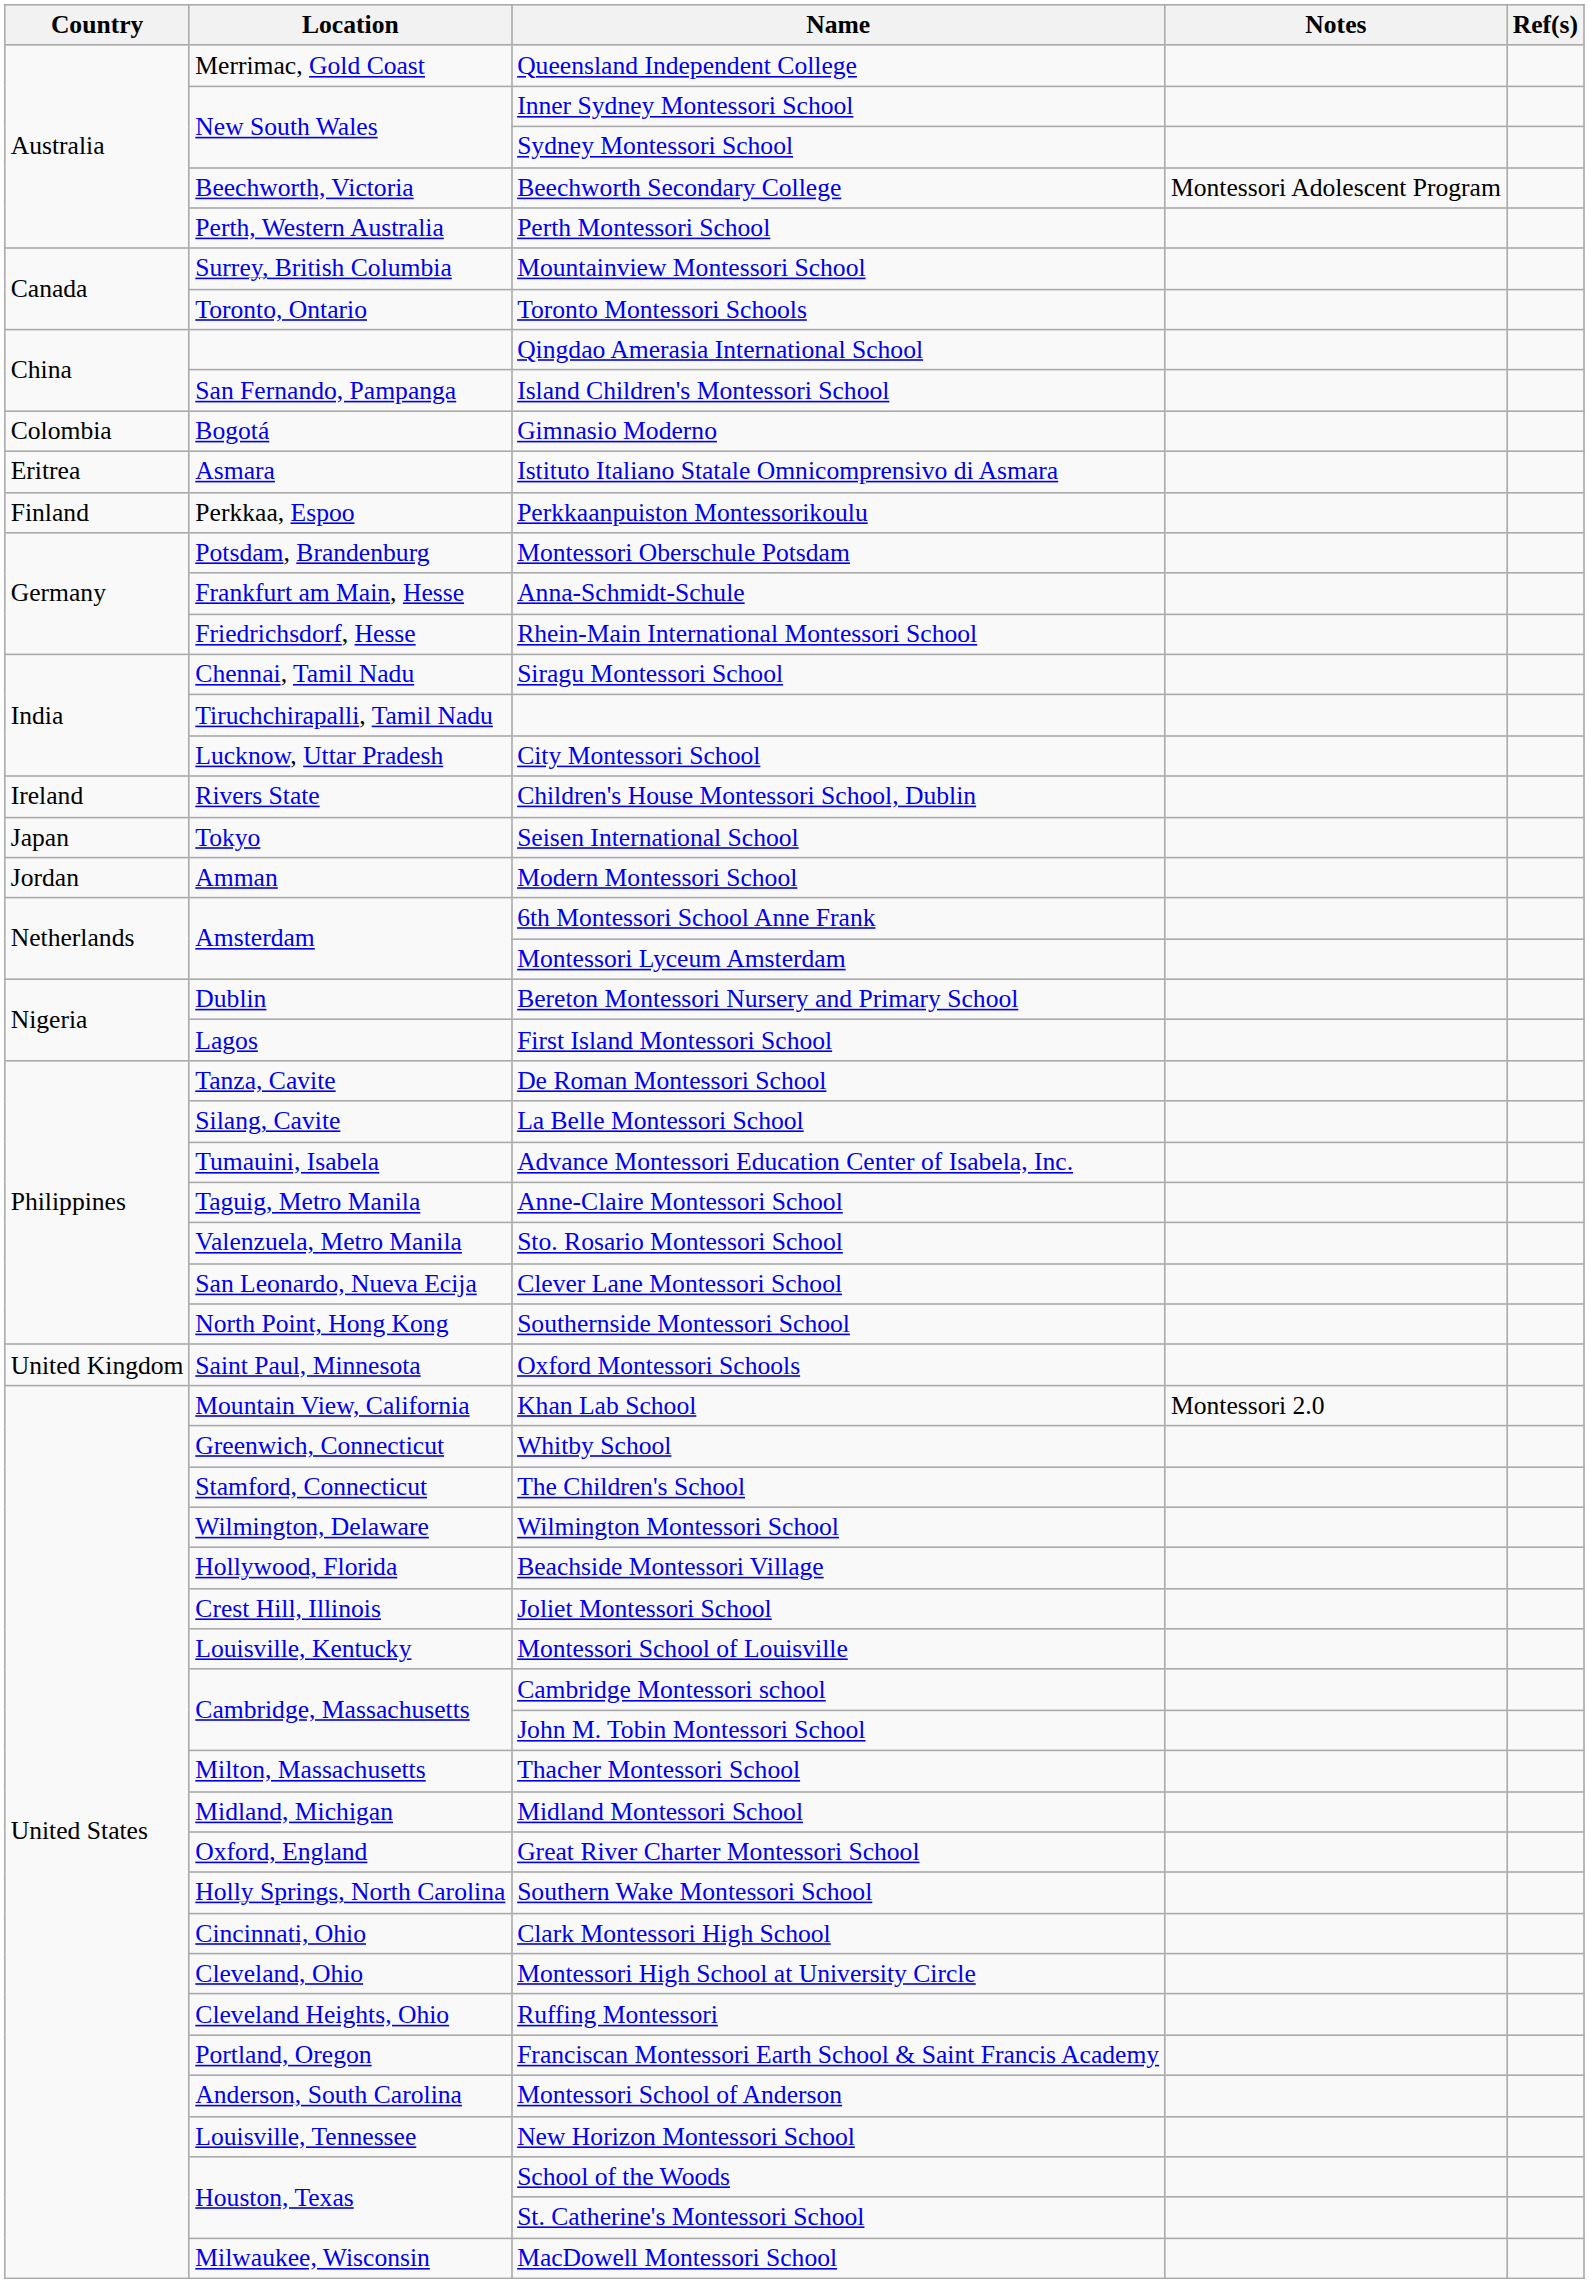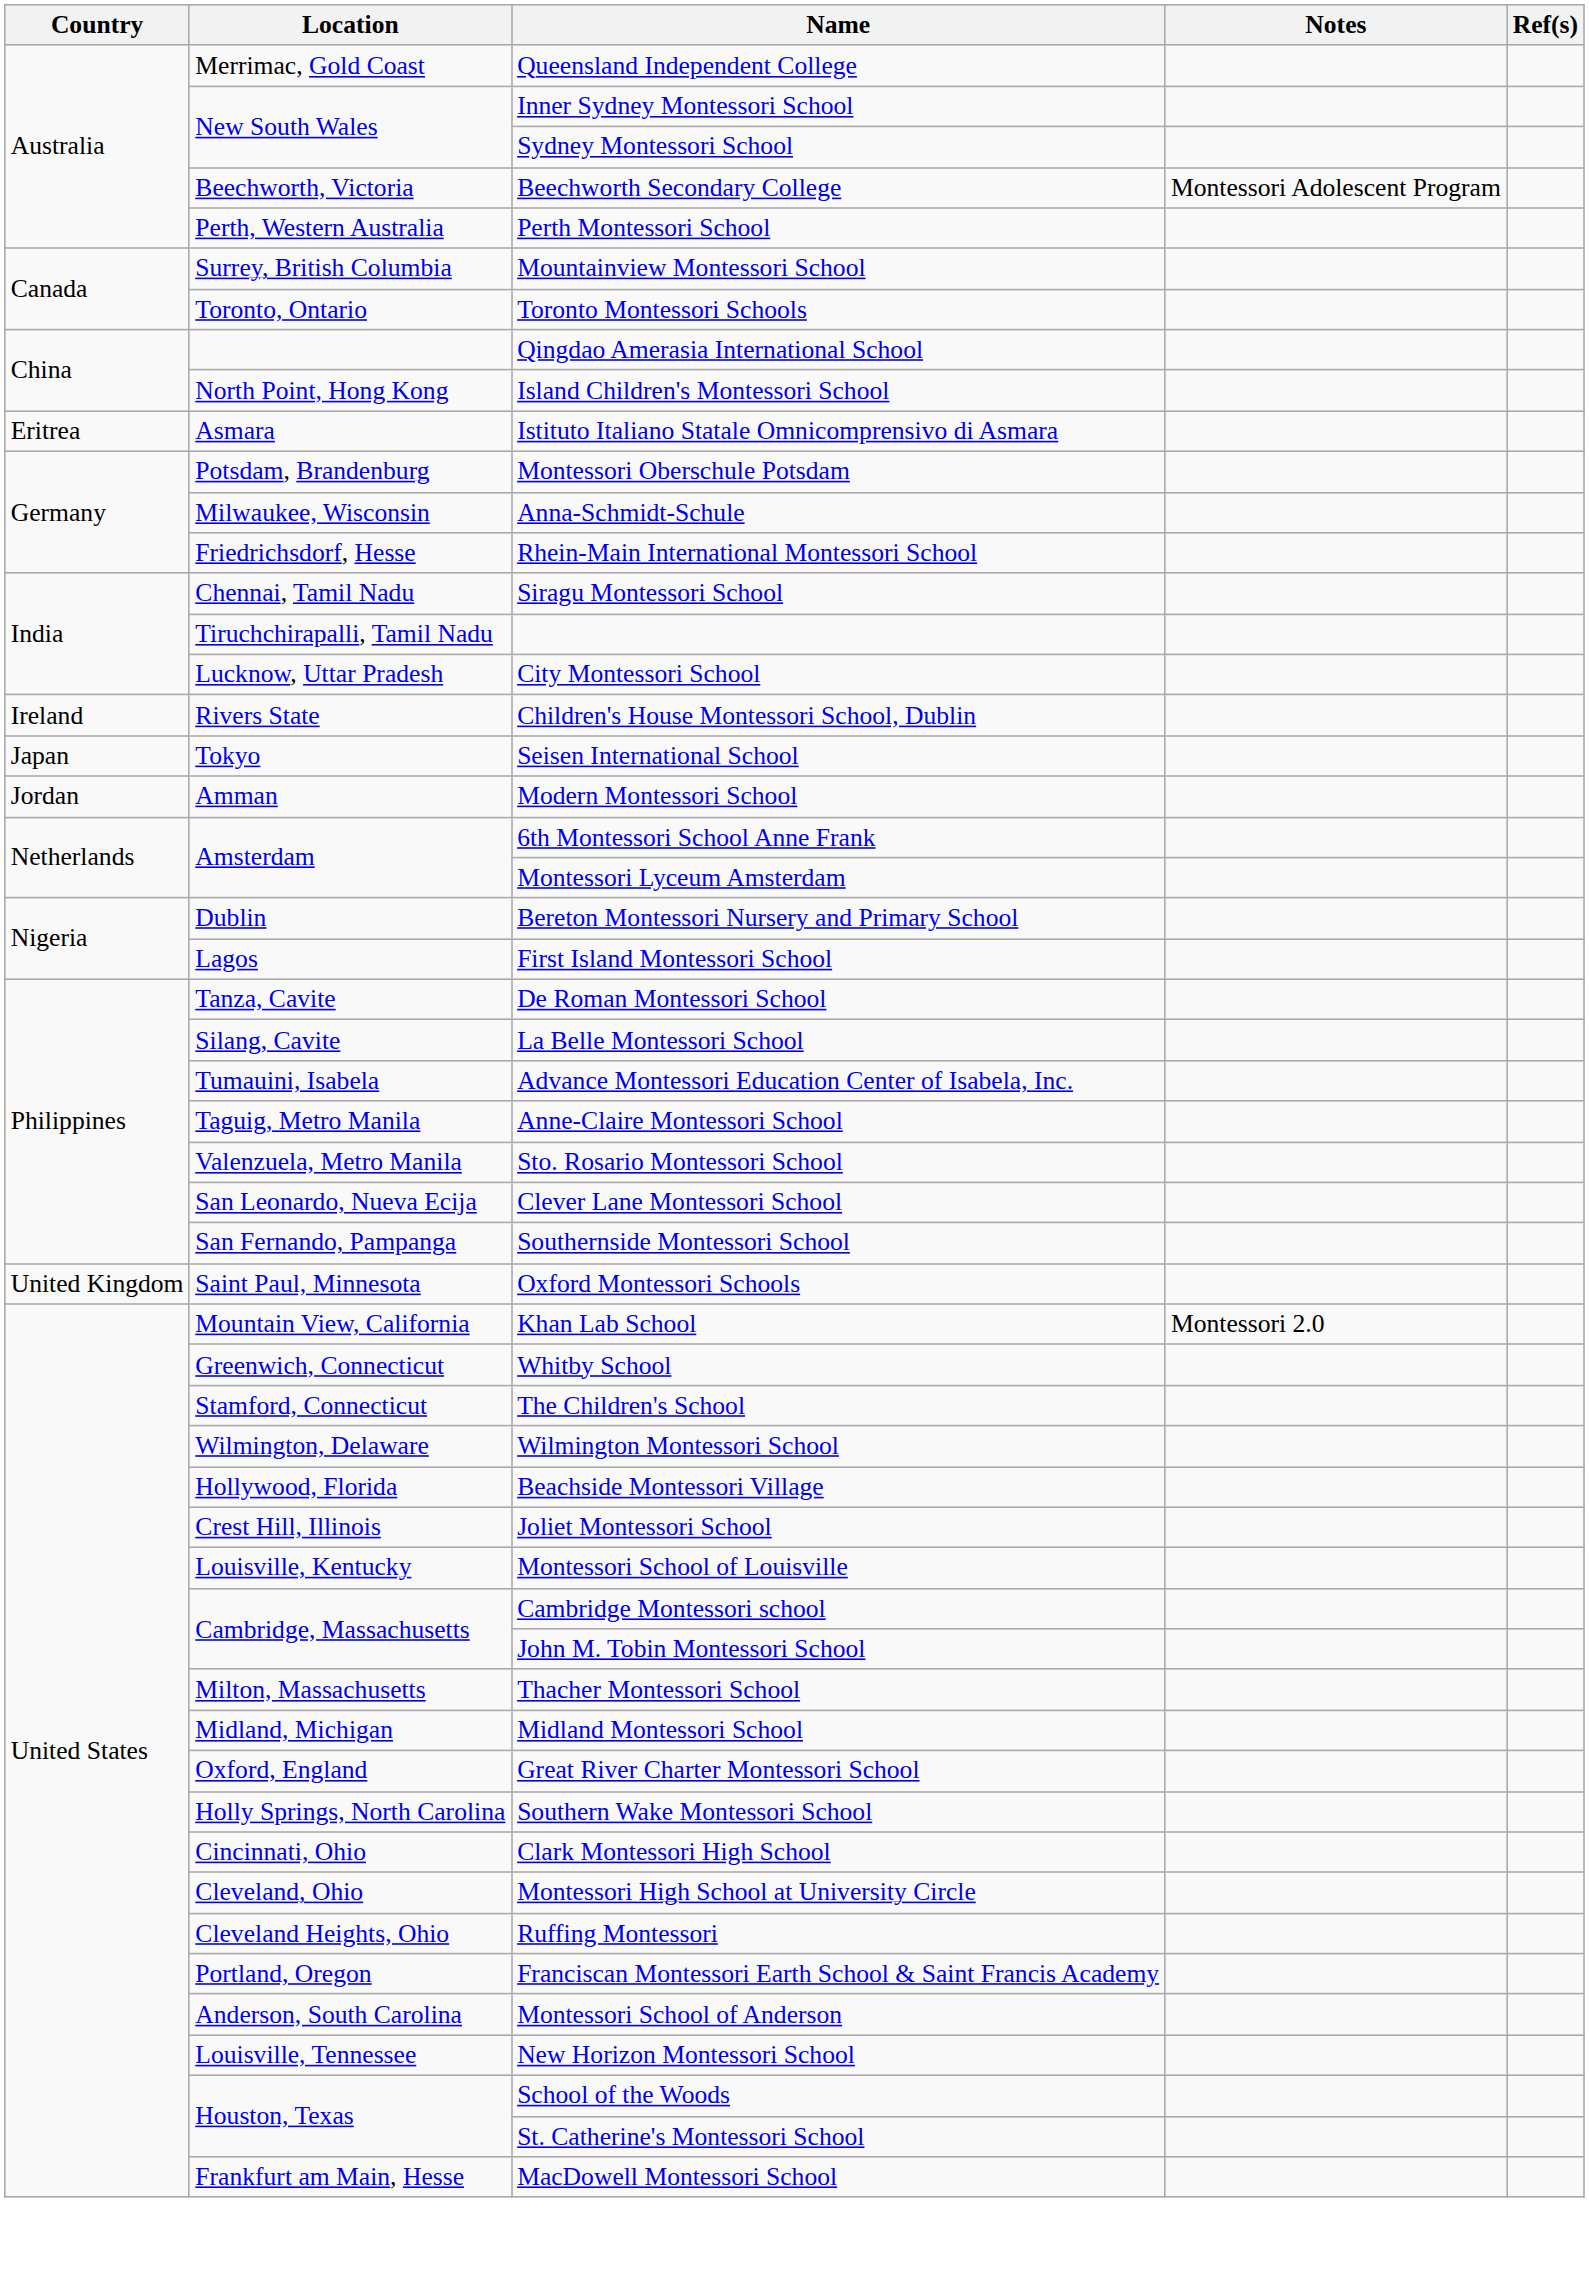 <table class="wikitable sortable">
 <tr>
 <th>Country</th>
 <th>Location</th>
 <th>Name</th>
 <th class="unsortable">Notes</th>
 <th class="unsortable">Ref(s)</th>
 </tr>
 <tr>
 <td rowspan=5>Australia</td>
 <td>Merrimac, <a href='#'>Gold Coast</a></td>
 <td><a href='#'>Queensland Independent College</a></td>
 <td></td>
 <td></td>
 </tr>
 <tr>
 <td rowspan=2><a href='#'>New South Wales</a></td>
 <td><a href='#'>Inner Sydney Montessori School</a></td>
 <td></td>
 <td></td>
 </tr>
 <tr>
 <td><a href='#'>Sydney Montessori School</a></td>
 <td></td>
 <td></td>
 </tr>
 <tr>
 <td><a href='#'>Beechworth, Victoria</a></td>
 <td><a href='#'>Beechworth Secondary College</a></td>
 <td>Montessori Adolescent Program</td>
 <td></td>
 </tr>
 <tr>
 <td><a href='#'>Perth, Western Australia</a></td>
 <td><a href='#'>Perth Montessori School</a></td>
 <td></td>
 <td></td>
 </tr>
 <tr>
 <td rowspan=2>Canada</td>
 <td><a href='#'>Surrey, British Columbia</a></td>
 <td><a href='#'>Mountainview Montessori School</a></td>
 <td></td>
 <td></td>
 </tr>
 <tr>
 <td><a href='#'>Toronto, Ontario</a></td>
 <td><a href='#'>Toronto Montessori Schools</a></td>
 <td></td>
 <td></td>
 </tr>
 <tr>
 <td rowspan=2>China</td>
 <td></td>
 <td><a href='#'>Qingdao Amerasia International School</a></td>
 <td></td>
 <td></td>
 </tr>
 <tr>
-<td><a href='#'>San Fernando, Pampanga</a></td>
+<td><a href='#'>North Point, Hong Kong</a></td>
 <td><a href='#'>Island Children's Montessori School</a></td>
-<td></td>
-<td></td>
-</tr>
-<tr>
-<td>Colombia</td>
-<td><a href='#'>Bogotá</a></td>
-<td><a href='#'>Gimnasio Moderno</a></td>
 <td></td>
 <td></td>
 </tr>
 <tr>
 <td>Eritrea</td>
 <td><a href='#'>Asmara</a></td>
 <td><a href='#'>Istituto Italiano Statale Omnicomprensivo di Asmara</a></td>
 <td></td>
 <td></td>
 </tr>
 <tr>
-<td>Finland</td>
-<td>Perkkaa, <a href='#'>Espoo</a></td>
-<td><a href='#'>Perkkaanpuiston Montessorikoulu</a></td>
-<td></td>
-<td></td>
-</tr>
-<tr>
 <td rowspan=3>Germany</td>
 <td><a href='#'>Potsdam</a>, <a href='#'>Brandenburg</a></td>
 <td><a href='#'>Montessori Oberschule Potsdam</a></td>
 <td></td>
 <td></td>
 </tr>
 <tr>
-<td><a href='#'>Frankfurt am Main</a>, <a href='#'>Hesse</a></td>
+<td><a href='#'>Milwaukee, Wisconsin</a></td>
 <td><a href='#'>Anna-Schmidt-Schule</a></td>
 <td></td>
 <td></td>
 </tr>
 <tr>
 <td><a href='#'>Friedrichsdorf</a>, <a href='#'>Hesse</a></td>
 <td><a href='#'>Rhein-Main International Montessori School</a></td>
 <td></td>
 <td></td>
 </tr>
 <tr>
 <td rowspan=3>India</td>
 <td><a href='#'>Chennai</a>, <a href='#'>Tamil Nadu</a></td>
 <td><a href='#'>Siragu Montessori School</a></td>
 <td></td>
 <td></td>
 </tr>
 <tr>
 <td><a href='#'>Tiruchchirapalli</a>, <a href='#'>Tamil Nadu</a></td>
 <td></td>
 <td></td>
 </tr>
 <tr>
 <td><a href='#'>Lucknow</a>, <a href='#'>Uttar Pradesh</a></td>
 <td><a href='#'>City Montessori School</a></td>
 <td></td>
 <td></td>
 </tr>
 <tr>
 <td>Ireland</td>
 <td><a href='#'>Rivers State</a></td>
 <td><a href='#'>Children's House Montessori School, Dublin</a></td>
 <td></td>
 <td></td>
 </tr>
 <tr>
 <td>Japan</td>
 <td><a href='#'>Tokyo</a></td>
 <td><a href='#'>Seisen International School</a></td>
 <td></td>
 <td></td>
 </tr>
 <tr>
 <td>Jordan</td>
 <td><a href='#'>Amman</a></td>
 <td><a href='#'>Modern Montessori School</a></td>
 <td></td>
 <td></td>
 </tr>
 <tr>
 <td rowspan=2>Netherlands</td>
 <td rowspan=2><a href='#'>Amsterdam</a></td>
 <td><a href='#'>6th Montessori School Anne Frank</a></td>
 <td></td>
 <td></td>
 </tr>
 <tr>
 <td><a href='#'>Montessori Lyceum Amsterdam</a></td>
 <td></td>
 <td></td>
 </tr>
 <tr>
 <td rowspan=2>Nigeria</td>
 <td><a href='#'>Dublin</a></td>
 <td><a href='#'>Bereton Montessori Nursery and Primary School</a></td>
 <td></td>
 <td></td>
 </tr>
 <tr>
 <td><a href='#'>Lagos</a></td>
 <td><a href='#'>First Island Montessori School</a></td>
 <td></td>
 <td></td>
 </tr>
 <tr>
 <td rowspan=7>Philippines</td>
 <td><a href='#'>Tanza, Cavite</a></td>
 <td><a href='#'>De Roman Montessori School</a></td>
 <td></td>
 <td></td>
 </tr>
 <tr>
 <td><a href='#'>Silang, Cavite</a></td>
 <td><a href='#'>La Belle Montessori School</a></td>
 <td></td>
 <td></td>
 </tr>
 <tr>
 <td><a href='#'>Tumauini, Isabela</a></td>
 <td><a href='#'>Advance Montessori Education Center of Isabela, Inc.</a></td>
 <td></td>
 <td></td>
 </tr>
 <tr>
 <td><a href='#'>Taguig, Metro Manila</a></td>
 <td><a href='#'>Anne-Claire Montessori School</a></td>
 <td></td>
 <td></td>
 </tr>
 <tr>
 <td><a href='#'>Valenzuela, Metro Manila</a></td>
 <td><a href='#'>Sto. Rosario Montessori School</a></td>
 <td></td>
 <td></td>
 </tr>
 <tr>
 <td><a href='#'>San Leonardo, Nueva Ecija</a></td>
 <td><a href='#'>Clever Lane Montessori School</a></td>
 <td></td>
 <td></td>
 </tr>
 <tr>
-<td><a href='#'>North Point, Hong Kong</a></td>
+<td><a href='#'>San Fernando, Pampanga</a></td>
 <td><a href='#'>Southernside Montessori School</a></td>
 <td></td>
 <td></td>
 </tr>
 <tr>
 <td>United Kingdom</td>
 <td><a href='#'>Saint Paul, Minnesota</a></td>
 <td><a href='#'>Oxford Montessori Schools</a></td>
 <td></td>
 <td></td>
 </tr>
 <tr>
 <td rowspan="22">United States</td>
 <td><a href='#'>Mountain View, California</a></td>
 <td><a href='#'>Khan Lab School</a></td>
 <td>Montessori 2.0</td>
 <td></td>
 </tr>
 <tr>
 <td><a href='#'>Greenwich, Connecticut</a></td>
 <td><a href='#'>Whitby School</a></td>
 <td></td>
 <td></td>
 </tr>
 <tr>
 <td><a href='#'>Stamford, Connecticut</a></td>
 <td><a href='#'>The Children's School</a></td>
 <td></td>
 <td></td>
 </tr>
 <tr>
 <td><a href='#'>Wilmington, Delaware</a></td>
 <td><a href='#'>Wilmington Montessori School</a></td>
 <td></td>
 <td></td>
 </tr>
 <tr>
 <td><a href='#'>Hollywood, Florida</a></td>
 <td><a href='#'>Beachside Montessori Village</a></td>
 <td></td>
 <td></td>
 </tr>
 <tr>
 <td><a href='#'>Crest Hill, Illinois</a></td>
 <td><a href='#'>Joliet Montessori School</a></td>
 <td></td>
 <td></td>
 </tr>
 <tr>
 <td><a href='#'>Louisville, Kentucky</a></td>
 <td><a href='#'>Montessori School of Louisville</a></td>
 <td></td>
 <td></td>
 </tr>
 <tr>
 <td rowspan=2><a href='#'>Cambridge, Massachusetts</a></td>
 <td><a href='#'>Cambridge Montessori school</a></td>
 <td></td>
 <td></td>
 </tr>
 <tr>
 <td><a href='#'>John M. Tobin Montessori School</a></td>
 <td></td>
 <td></td>
 </tr>
 <tr>
 <td><a href='#'>Milton, Massachusetts</a></td>
 <td><a href='#'>Thacher Montessori School</a></td>
 <td></td>
 <td></td>
 </tr>
 <tr>
 <td><a href='#'>Midland, Michigan</a></td>
 <td><a href='#'>Midland Montessori School</a></td>
 <td></td>
 <td></td>
 </tr>
 <tr>
 <td><a href='#'>Oxford, England</a></td>
 <td><a href='#'>Great River Charter Montessori School</a></td>
 <td></td>
 <td></td>
 </tr>
 <tr>
 <td><a href='#'>Holly Springs, North Carolina</a></td>
 <td><a href='#'>Southern Wake Montessori School</a></td>
 <td></td>
 <td></td>
 </tr>
 <tr>
 <td><a href='#'>Cincinnati, Ohio</a></td>
 <td><a href='#'>Clark Montessori High School</a></td>
 <td></td>
 <td></td>
 </tr>
 <tr>
 <td><a href='#'>Cleveland, Ohio</a></td>
 <td><a href='#'>Montessori High School at University Circle</a></td>
 <td></td>
 <td></td>
 </tr>
 <tr>
 <td><a href='#'>Cleveland Heights, Ohio</a></td>
 <td><a href='#'>Ruffing Montessori</a></td>
 <td></td>
 <td></td>
 </tr>
 <tr>
 <td><a href='#'>Portland, Oregon</a></td>
 <td><a href='#'>Franciscan Montessori Earth School & Saint Francis Academy</a></td>
 <td></td>
 <td></td>
 </tr>
 <tr>
 <td><a href='#'>Anderson, South Carolina</a></td>
 <td><a href='#'>Montessori School of Anderson</a></td>
 <td></td>
 <td></td>
 </tr>
 <tr>
 <td><a href='#'>Louisville, Tennessee</a></td>
 <td><a href='#'>New Horizon Montessori School</a></td>
 <td></td>
 <td></td>
 </tr>
 <tr>
 <td rowspan=2><a href='#'>Houston, Texas</a></td>
 <td><a href='#'>School of the Woods</a></td>
 <td></td>
 <td></td>
 </tr>
 <tr>
 <td><a href='#'>St. Catherine's Montessori School</a></td>
 <td></td>
 <td></td>
 </tr>
 <tr>
-<td><a href='#'>Milwaukee, Wisconsin</a></td>
+<td><a href='#'>Frankfurt am Main</a>, <a href='#'>Hesse</a></td>
 <td><a href='#'>MacDowell Montessori School</a></td>
 <td></td>
 <td></td>
 </tr>
 </table>
